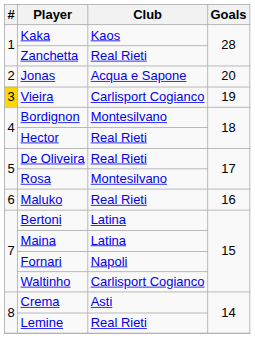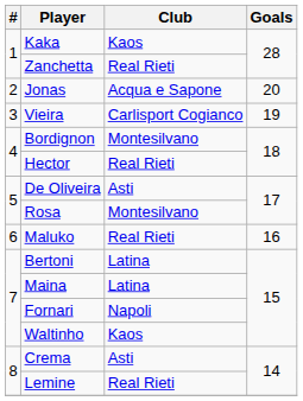 <table class="wikitable sortable" style="text-align:center">
 <tr>
 <th>#</th>
 <th>Player</th>
 <th>Club</th>
 <th>Goals</th>
 </tr>
 <tr>
 <td rowspan="2">1</td>
 <td align="left"><a href='#'>Kaka</a></td>
 <td align="left"><a href='#'>Kaos</a></td>
 <td rowspan="2">28</td>
 </tr>
 <tr>
 <td align="left"><a href='#'>Zanchetta</a></td>
 <td align="left"><a href='#'>Real Rieti</a></td>
 </tr>
 <tr>
 <td>2</td>
 <td align="left"><a href='#'>Jonas</a></td>
 <td align="left"><a href='#'>Acqua e Sapone</a></td>
 <td>20</td>
 </tr>
 <tr>
-<td style="background: gold;">3</td>
+<td>3</td>
 <td align="left"><a href='#'>Vieira</a></td>
 <td align="left"><a href='#'>Carlisport Cogianco</a></td>
 <td>19</td>
 </tr>
 <tr>
 <td rowspan="2">4</td>
 <td align="left"><a href='#'>Bordignon</a></td>
 <td align="left"><a href='#'>Montesilvano</a></td>
 <td rowspan="2">18</td>
 </tr>
 <tr>
 <td align="left"><a href='#'>Hector</a></td>
 <td align="left"><a href='#'>Real Rieti</a></td>
 </tr>
 <tr>
 <td rowspan="2">5</td>
 <td align="left"><a href='#'>De Oliveira</a></td>
-<td align="left"><a href='#'>Real Rieti</a></td>
+<td align="left"><a href='#'>Asti</a></td>
 <td rowspan="2">17</td>
 </tr>
 <tr>
 <td align="left"><a href='#'>Rosa</a></td>
 <td align="left"><a href='#'>Montesilvano</a></td>
 </tr>
 <tr>
 <td>6</td>
 <td align="left"><a href='#'>Maluko</a></td>
 <td align="left"><a href='#'>Real Rieti</a></td>
 <td>16</td>
 </tr>
 <tr>
 <td rowspan="4">7</td>
 <td align="left"><a href='#'>Bertoni</a></td>
 <td align="left"><a href='#'>Latina</a></td>
 <td rowspan="4">15</td>
 </tr>
 <tr>
 <td align="left"><a href='#'>Maina</a></td>
 <td align="left"><a href='#'>Latina</a></td>
 </tr>
 <tr>
 <td align="left"><a href='#'>Fornari</a></td>
 <td align="left"><a href='#'>Napoli</a></td>
 </tr>
 <tr>
 <td align="left"><a href='#'>Waltinho</a></td>
-<td align="left"><a href='#'>Carlisport Cogianco</a></td>
+<td align="left"><a href='#'>Kaos</a></td>
 </tr>
 <tr>
 <td rowspan="2">8</td>
 <td align="left"><a href='#'>Crema</a></td>
 <td align="left"><a href='#'>Asti</a></td>
 <td rowspan="2">14</td>
 </tr>
 <tr>
 <td align="left"><a href='#'>Lemine</a></td>
 <td align="left"><a href='#'>Real Rieti</a></td>
 </tr>
 <tr>
 </tr>
 </table>
